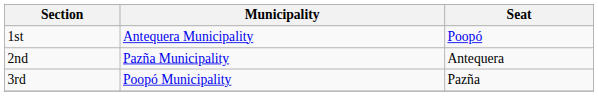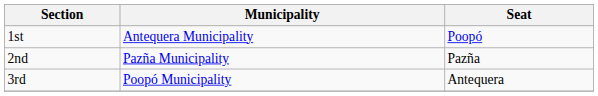 <table class="wikitable" border="1" style="width:35%;" border="1">
 <tr bgcolor=silver>
 <th>Section</th>
 <th>Municipality</th>
 <th>Seat</th>
 </tr>
 <tr>
 <td>1st</td>
 <td><a href='#'>Antequera Municipality</a></td>
 <td><a href='#'>Poopó</a></td>
 </tr>
 <tr>
 <td>2nd</td>
 <td><a href='#'>Pazña Municipality</a></td>
-<td>Antequera</td>
+<td>Pazña</td>
 </tr>
 <tr>
 <td>3rd</td>
 <td><a href='#'>Poopó Municipality</a></td>
-<td>Pazña</td>
+<td>Antequera</td>
 </tr>
 <tr>
 </tr>
 </table>
